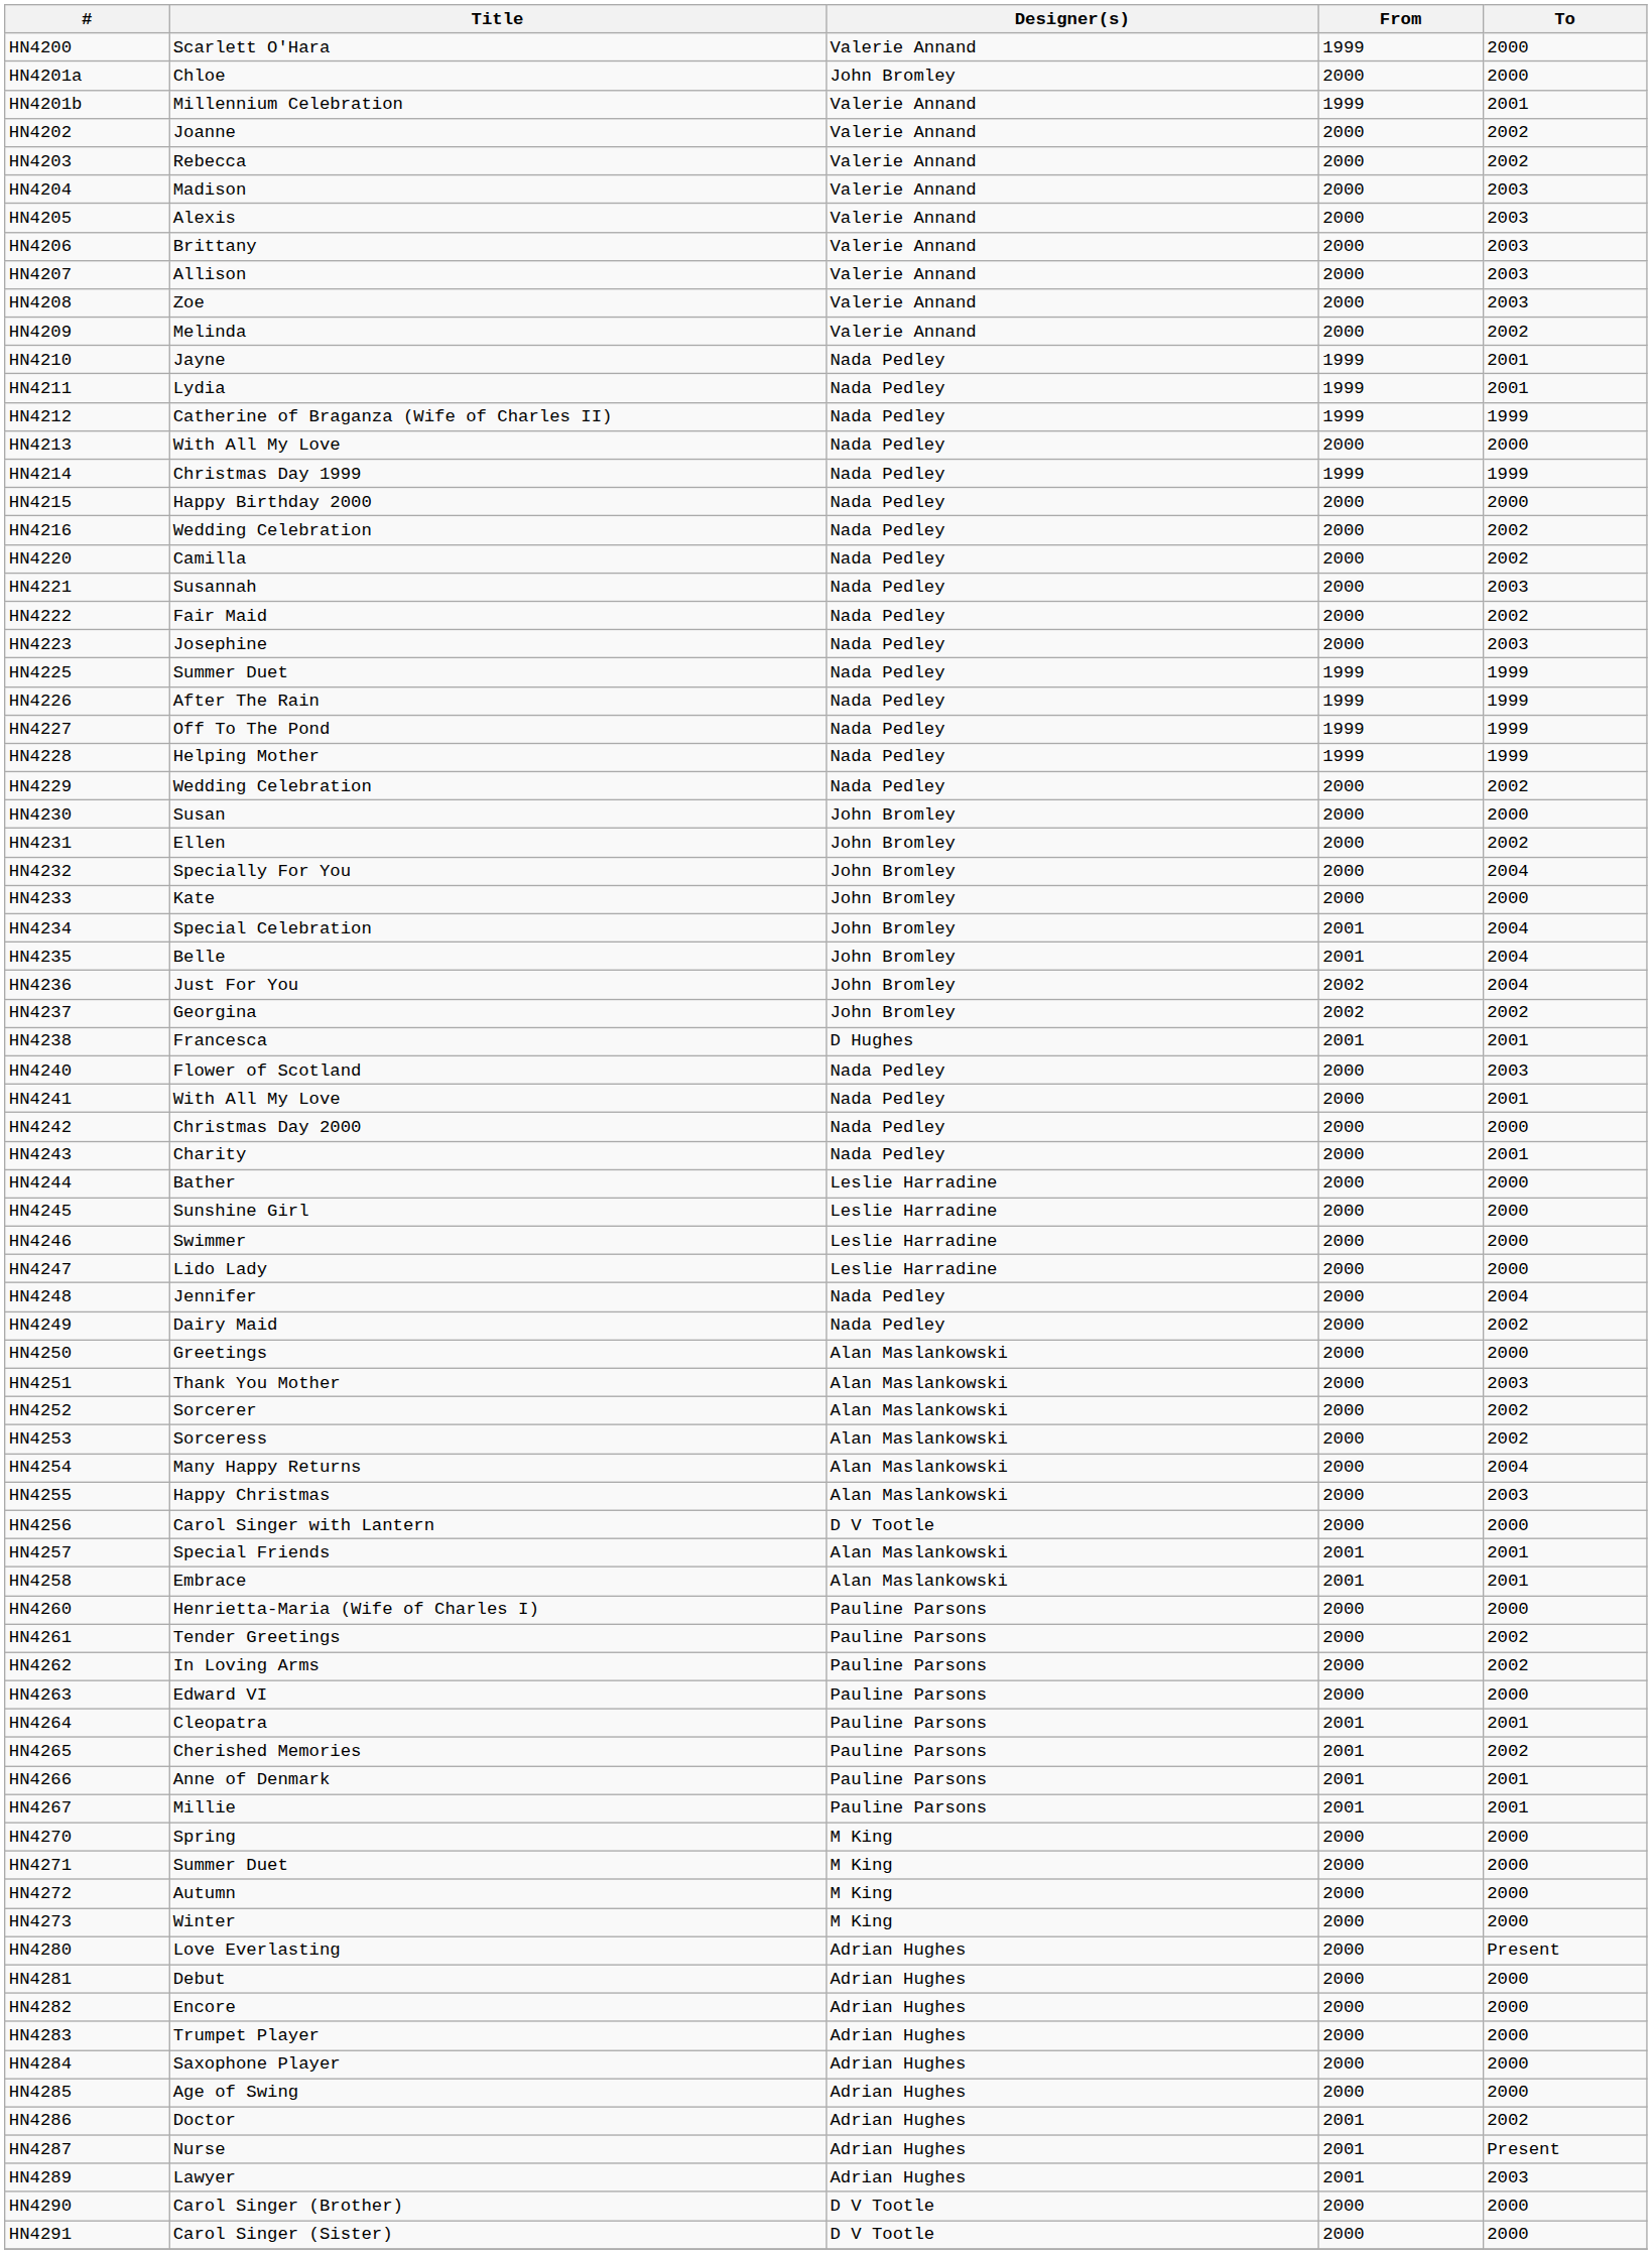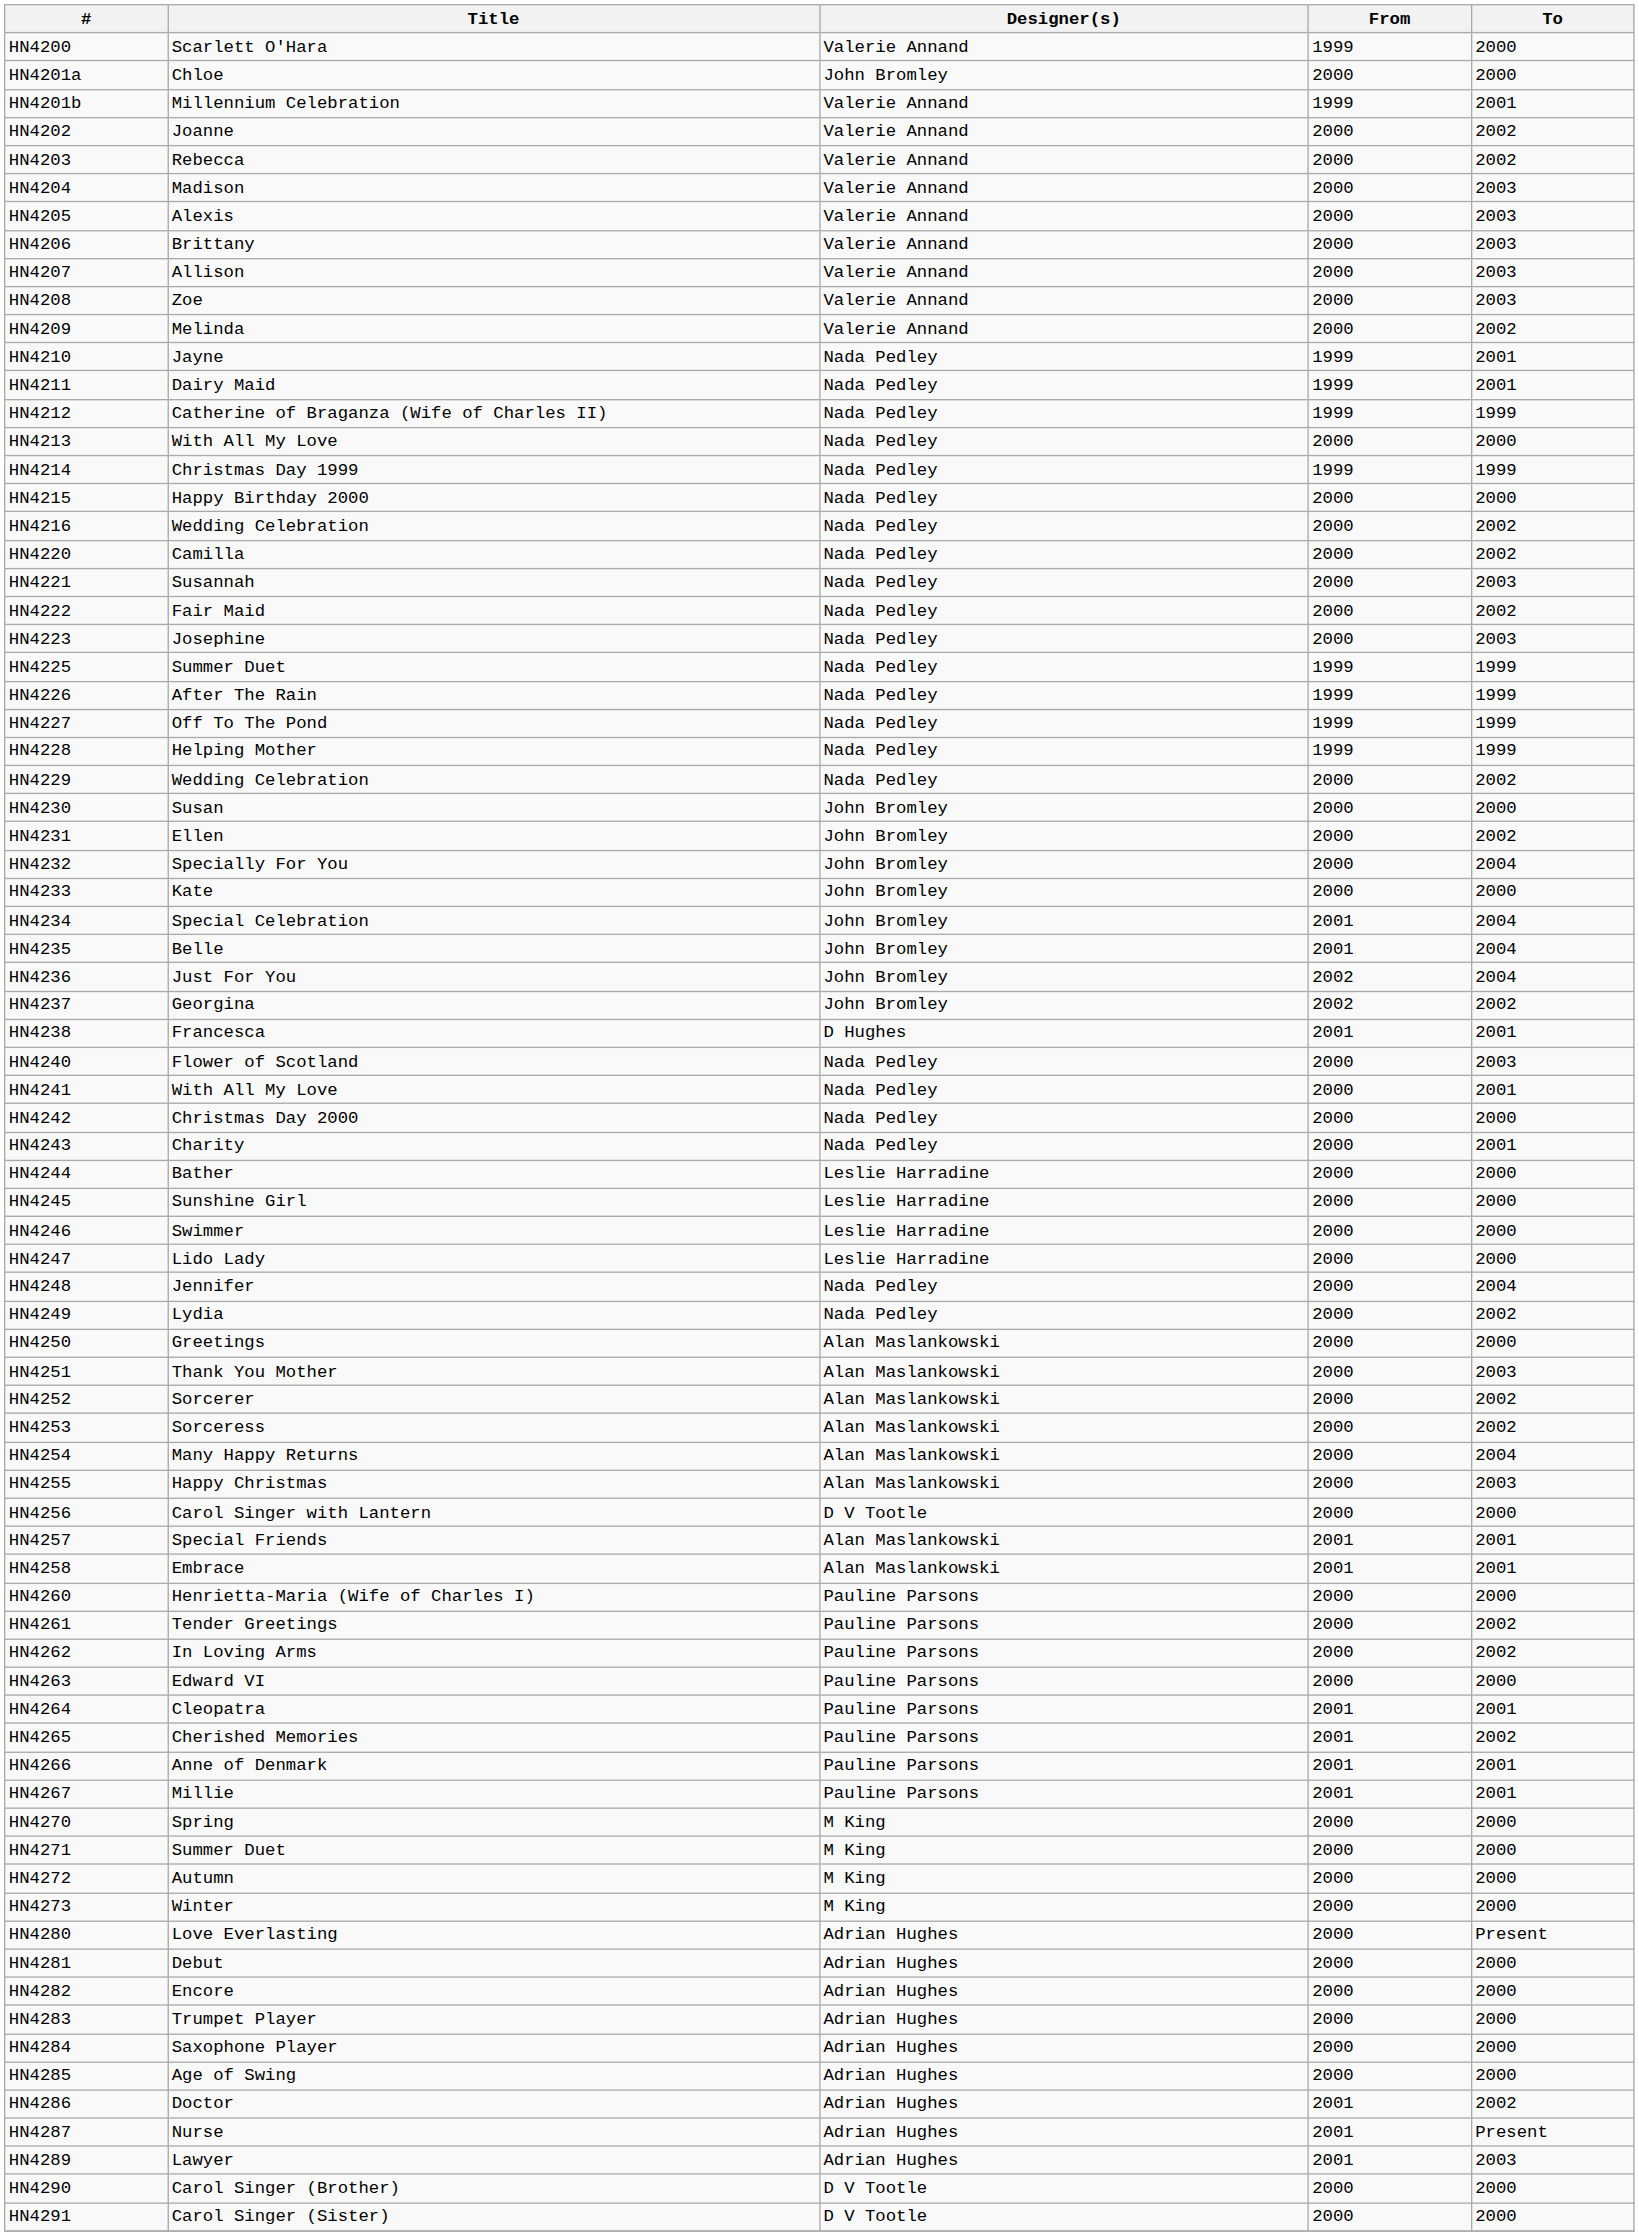 <table class="wikitable collapsible" width="97%" border="1" cellpadding="1" cellspacing="0" align="centre">
 <tr>
 <th width=10%>#</th>
 <th width=40%>Title</th>
 <th width=30%>Designer(s)</th>
 <th width=10%>From</th>
 <th width=10%>To</th>
 </tr>
 <tr>
 <td>HN4200</td>
 <td>Scarlett O'Hara</td>
 <td>Valerie Annand</td>
 <td>1999</td>
 <td>2000</td>
 </tr>
 <tr>
 <td>HN4201a</td>
 <td>Chloe</td>
 <td>John Bromley</td>
 <td>2000</td>
 <td>2000</td>
 </tr>
 <tr>
 <td>HN4201b</td>
 <td>Millennium Celebration</td>
 <td>Valerie Annand</td>
 <td>1999</td>
 <td>2001</td>
 </tr>
 <tr>
 <td>HN4202</td>
 <td>Joanne</td>
 <td>Valerie Annand</td>
 <td>2000</td>
 <td>2002</td>
 </tr>
 <tr>
 <td>HN4203</td>
 <td>Rebecca</td>
 <td>Valerie Annand</td>
 <td>2000</td>
 <td>2002</td>
 </tr>
 <tr>
 <td>HN4204</td>
 <td>Madison</td>
 <td>Valerie Annand</td>
 <td>2000</td>
 <td>2003</td>
 </tr>
 <tr>
 <td>HN4205</td>
 <td>Alexis</td>
 <td>Valerie Annand</td>
 <td>2000</td>
 <td>2003</td>
 </tr>
 <tr>
 <td>HN4206</td>
 <td>Brittany</td>
 <td>Valerie Annand</td>
 <td>2000</td>
 <td>2003</td>
 </tr>
 <tr>
 <td>HN4207</td>
 <td>Allison</td>
 <td>Valerie Annand</td>
 <td>2000</td>
 <td>2003</td>
 </tr>
 <tr>
 <td>HN4208</td>
 <td>Zoe</td>
 <td>Valerie Annand</td>
 <td>2000</td>
 <td>2003</td>
 </tr>
 <tr>
 <td>HN4209</td>
 <td>Melinda</td>
 <td>Valerie Annand</td>
 <td>2000</td>
 <td>2002</td>
 </tr>
 <tr>
 <td>HN4210</td>
 <td>Jayne</td>
 <td>Nada Pedley</td>
 <td>1999</td>
 <td>2001</td>
 </tr>
 <tr>
 <td>HN4211</td>
-<td>Lydia</td>
+<td>Dairy Maid</td>
 <td>Nada Pedley</td>
 <td>1999</td>
 <td>2001</td>
 </tr>
 <tr>
 <td>HN4212</td>
 <td>Catherine of Braganza (Wife of Charles II)</td>
 <td>Nada Pedley</td>
 <td>1999</td>
 <td>1999</td>
 </tr>
 <tr>
 <td>HN4213</td>
 <td>With All My Love</td>
 <td>Nada Pedley</td>
 <td>2000</td>
 <td>2000</td>
 </tr>
 <tr>
 <td>HN4214</td>
 <td>Christmas Day 1999</td>
 <td>Nada Pedley</td>
 <td>1999</td>
 <td>1999</td>
 </tr>
 <tr>
 <td>HN4215</td>
 <td>Happy Birthday 2000</td>
 <td>Nada Pedley</td>
 <td>2000</td>
 <td>2000</td>
 </tr>
 <tr>
 <td>HN4216</td>
 <td>Wedding Celebration</td>
 <td>Nada Pedley</td>
 <td>2000</td>
 <td>2002</td>
 </tr>
 <tr>
 <td>HN4220</td>
 <td>Camilla</td>
 <td>Nada Pedley</td>
 <td>2000</td>
 <td>2002</td>
 </tr>
 <tr>
 <td>HN4221</td>
 <td>Susannah</td>
 <td>Nada Pedley</td>
 <td>2000</td>
 <td>2003</td>
 </tr>
 <tr>
 <td>HN4222</td>
 <td>Fair Maid</td>
 <td>Nada Pedley</td>
 <td>2000</td>
 <td>2002</td>
 </tr>
 <tr>
 <td>HN4223</td>
 <td>Josephine</td>
 <td>Nada Pedley</td>
 <td>2000</td>
 <td>2003</td>
 </tr>
 <tr>
 <td>HN4225</td>
 <td>Summer Duet</td>
 <td>Nada Pedley</td>
 <td>1999</td>
 <td>1999</td>
 </tr>
 <tr>
 <td>HN4226</td>
 <td>After The Rain</td>
 <td>Nada Pedley</td>
 <td>1999</td>
 <td>1999</td>
 </tr>
 <tr>
 <td>HN4227</td>
 <td>Off To The Pond</td>
 <td>Nada Pedley</td>
 <td>1999</td>
 <td>1999</td>
 </tr>
 <tr>
 <td>HN4228</td>
 <td>Helping Mother</td>
 <td>Nada Pedley</td>
 <td>1999</td>
 <td>1999</td>
 </tr>
 <tr>
 <td>HN4229</td>
 <td>Wedding Celebration</td>
 <td>Nada Pedley</td>
 <td>2000</td>
 <td>2002</td>
 </tr>
 <tr>
 <td>HN4230</td>
 <td>Susan</td>
 <td>John Bromley</td>
 <td>2000</td>
 <td>2000</td>
 </tr>
 <tr>
 <td>HN4231</td>
 <td>Ellen</td>
 <td>John Bromley</td>
 <td>2000</td>
 <td>2002</td>
 </tr>
 <tr>
 <td>HN4232</td>
 <td>Specially For You</td>
 <td>John Bromley</td>
 <td>2000</td>
 <td>2004</td>
 </tr>
 <tr>
 <td>HN4233</td>
 <td>Kate</td>
 <td>John Bromley</td>
 <td>2000</td>
 <td>2000</td>
 </tr>
 <tr>
 <td>HN4234</td>
 <td>Special Celebration</td>
 <td>John Bromley</td>
 <td>2001</td>
 <td>2004</td>
 </tr>
 <tr>
 <td>HN4235</td>
 <td>Belle</td>
 <td>John Bromley</td>
 <td>2001</td>
 <td>2004</td>
 </tr>
 <tr>
 <td>HN4236</td>
 <td>Just For You</td>
 <td>John Bromley</td>
 <td>2002</td>
 <td>2004</td>
 </tr>
 <tr>
 <td>HN4237</td>
 <td>Georgina</td>
 <td>John Bromley</td>
 <td>2002</td>
 <td>2002</td>
 </tr>
 <tr>
 <td>HN4238</td>
 <td>Francesca</td>
 <td>D Hughes</td>
 <td>2001</td>
 <td>2001</td>
 </tr>
 <tr>
 <td>HN4240</td>
 <td>Flower of Scotland</td>
 <td>Nada Pedley</td>
 <td>2000</td>
 <td>2003</td>
 </tr>
 <tr>
 <td>HN4241</td>
 <td>With All My Love</td>
 <td>Nada Pedley</td>
 <td>2000</td>
 <td>2001</td>
 </tr>
 <tr>
 <td>HN4242</td>
 <td>Christmas Day 2000</td>
 <td>Nada Pedley</td>
 <td>2000</td>
 <td>2000</td>
 </tr>
 <tr>
 <td>HN4243</td>
 <td>Charity</td>
 <td>Nada Pedley</td>
 <td>2000</td>
 <td>2001</td>
 </tr>
 <tr>
 <td>HN4244</td>
 <td>Bather</td>
 <td>Leslie Harradine</td>
 <td>2000</td>
 <td>2000</td>
 </tr>
 <tr>
 <td>HN4245</td>
 <td>Sunshine Girl</td>
 <td>Leslie Harradine</td>
 <td>2000</td>
 <td>2000</td>
 </tr>
 <tr>
 <td>HN4246</td>
 <td>Swimmer</td>
 <td>Leslie Harradine</td>
 <td>2000</td>
 <td>2000</td>
 </tr>
 <tr>
 <td>HN4247</td>
 <td>Lido Lady</td>
 <td>Leslie Harradine</td>
 <td>2000</td>
 <td>2000</td>
 </tr>
 <tr>
 <td>HN4248</td>
 <td>Jennifer</td>
 <td>Nada Pedley</td>
 <td>2000</td>
 <td>2004</td>
 </tr>
 <tr>
 <td>HN4249</td>
-<td>Dairy Maid</td>
+<td>Lydia</td>
 <td>Nada Pedley</td>
 <td>2000</td>
 <td>2002</td>
 </tr>
 <tr>
 <td>HN4250</td>
 <td>Greetings</td>
 <td>Alan Maslankowski</td>
 <td>2000</td>
 <td>2000</td>
 </tr>
 <tr>
 <td>HN4251</td>
 <td>Thank You Mother</td>
 <td>Alan Maslankowski</td>
 <td>2000</td>
 <td>2003</td>
 </tr>
 <tr>
 <td>HN4252</td>
 <td>Sorcerer</td>
 <td>Alan Maslankowski</td>
 <td>2000</td>
 <td>2002</td>
 </tr>
 <tr>
 <td>HN4253</td>
 <td>Sorceress</td>
 <td>Alan Maslankowski</td>
 <td>2000</td>
 <td>2002</td>
 </tr>
 <tr>
 <td>HN4254</td>
 <td>Many Happy Returns</td>
 <td>Alan Maslankowski</td>
 <td>2000</td>
 <td>2004</td>
 </tr>
 <tr>
 <td>HN4255</td>
 <td>Happy Christmas</td>
 <td>Alan Maslankowski</td>
 <td>2000</td>
 <td>2003</td>
 </tr>
 <tr>
 <td>HN4256</td>
 <td>Carol Singer with Lantern</td>
 <td>D V Tootle</td>
 <td>2000</td>
 <td>2000</td>
 </tr>
 <tr>
 <td>HN4257</td>
 <td>Special Friends</td>
 <td>Alan Maslankowski</td>
 <td>2001</td>
 <td>2001</td>
 </tr>
 <tr>
 <td>HN4258</td>
 <td>Embrace</td>
 <td>Alan Maslankowski</td>
 <td>2001</td>
 <td>2001</td>
 </tr>
 <tr>
 <td>HN4260</td>
 <td>Henrietta-Maria (Wife of Charles I)</td>
 <td>Pauline Parsons</td>
 <td>2000</td>
 <td>2000</td>
 </tr>
 <tr>
 <td>HN4261</td>
 <td>Tender Greetings</td>
 <td>Pauline Parsons</td>
 <td>2000</td>
 <td>2002</td>
 </tr>
 <tr>
 <td>HN4262</td>
 <td>In Loving Arms</td>
 <td>Pauline Parsons</td>
 <td>2000</td>
 <td>2002</td>
 </tr>
 <tr>
 <td>HN4263</td>
 <td>Edward VI</td>
 <td>Pauline Parsons</td>
 <td>2000</td>
 <td>2000</td>
 </tr>
 <tr>
 <td>HN4264</td>
 <td>Cleopatra</td>
 <td>Pauline Parsons</td>
 <td>2001</td>
 <td>2001</td>
 </tr>
 <tr>
 <td>HN4265</td>
 <td>Cherished Memories</td>
 <td>Pauline Parsons</td>
 <td>2001</td>
 <td>2002</td>
 </tr>
 <tr>
 <td>HN4266</td>
 <td>Anne of Denmark</td>
 <td>Pauline Parsons</td>
 <td>2001</td>
 <td>2001</td>
 </tr>
 <tr>
 <td>HN4267</td>
 <td>Millie</td>
 <td>Pauline Parsons</td>
 <td>2001</td>
 <td>2001</td>
 </tr>
 <tr>
 <td>HN4270</td>
 <td>Spring</td>
 <td>M King</td>
 <td>2000</td>
 <td>2000</td>
 </tr>
 <tr>
 <td>HN4271</td>
 <td>Summer Duet</td>
 <td>M King</td>
 <td>2000</td>
 <td>2000</td>
 </tr>
 <tr>
 <td>HN4272</td>
 <td>Autumn</td>
 <td>M King</td>
 <td>2000</td>
 <td>2000</td>
 </tr>
 <tr>
 <td>HN4273</td>
 <td>Winter</td>
 <td>M King</td>
 <td>2000</td>
 <td>2000</td>
 </tr>
 <tr>
 <td>HN4280</td>
 <td>Love Everlasting</td>
 <td>Adrian Hughes</td>
 <td>2000</td>
 <td>Present</td>
 </tr>
 <tr>
 <td>HN4281</td>
 <td>Debut</td>
 <td>Adrian Hughes</td>
 <td>2000</td>
 <td>2000</td>
 </tr>
 <tr>
 <td>HN4282</td>
 <td>Encore</td>
 <td>Adrian Hughes</td>
 <td>2000</td>
 <td>2000</td>
 </tr>
 <tr>
 <td>HN4283</td>
 <td>Trumpet Player</td>
 <td>Adrian Hughes</td>
 <td>2000</td>
 <td>2000</td>
 </tr>
 <tr>
 <td>HN4284</td>
 <td>Saxophone Player</td>
 <td>Adrian Hughes</td>
 <td>2000</td>
 <td>2000</td>
 </tr>
 <tr>
 <td>HN4285</td>
 <td>Age of Swing</td>
 <td>Adrian Hughes</td>
 <td>2000</td>
 <td>2000</td>
 </tr>
 <tr>
 <td>HN4286</td>
 <td>Doctor</td>
 <td>Adrian Hughes</td>
 <td>2001</td>
 <td>2002</td>
 </tr>
 <tr>
 <td>HN4287</td>
 <td>Nurse</td>
 <td>Adrian Hughes</td>
 <td>2001</td>
 <td>Present</td>
 </tr>
 <tr>
 <td>HN4289</td>
 <td>Lawyer</td>
 <td>Adrian Hughes</td>
 <td>2001</td>
 <td>2003</td>
 </tr>
 <tr>
 <td>HN4290</td>
 <td>Carol Singer (Brother)</td>
 <td>D V Tootle</td>
 <td>2000</td>
 <td>2000</td>
 </tr>
 <tr>
 <td>HN4291</td>
 <td>Carol Singer (Sister)</td>
 <td>D V Tootle</td>
 <td>2000</td>
 <td>2000</td>
 </tr>
 <tr>
 </tr>
 </table>
